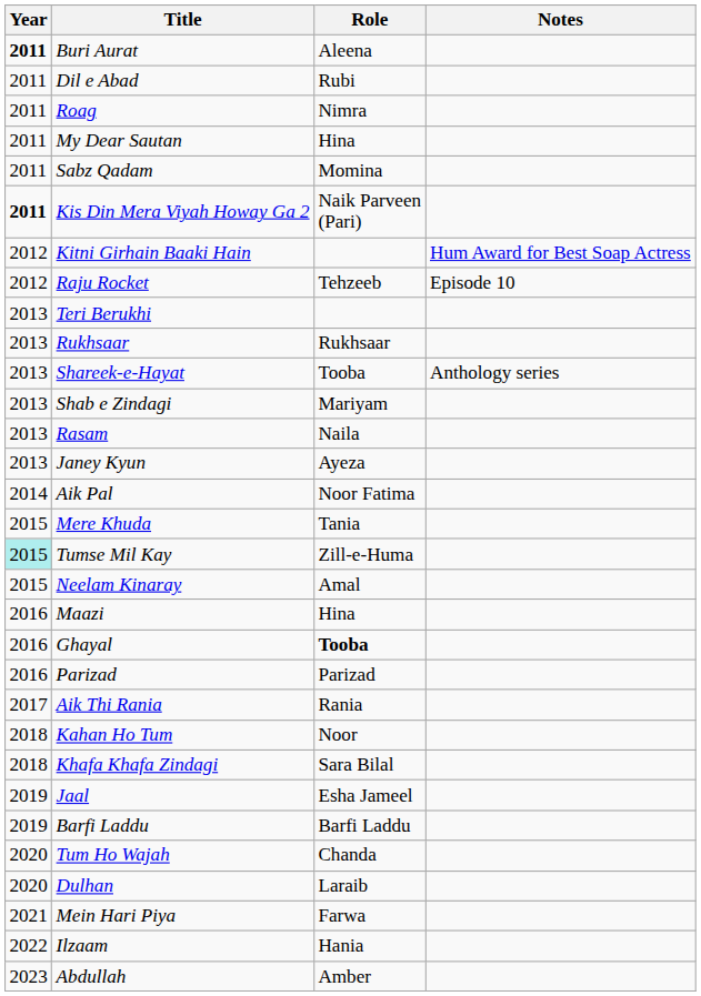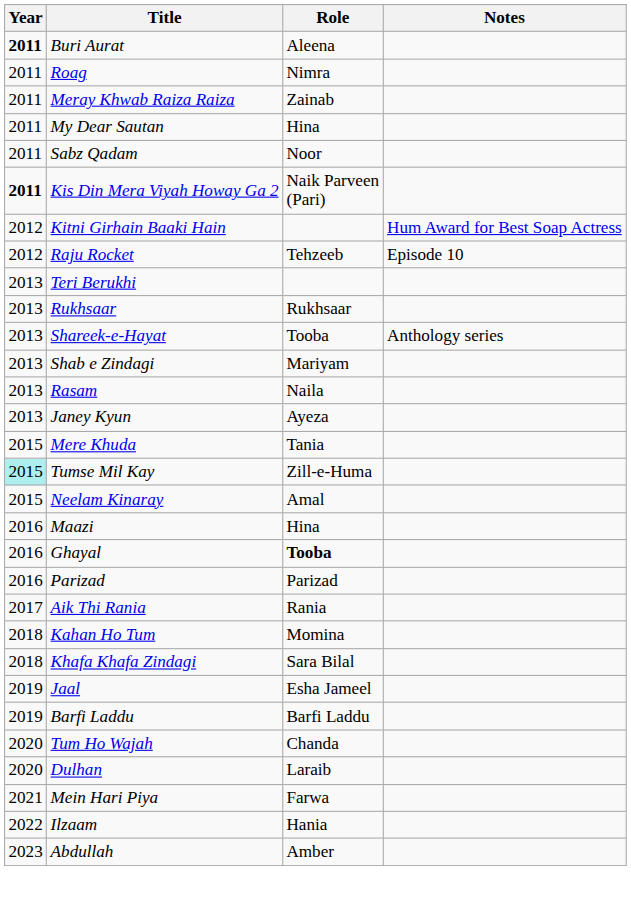 <table class="wikitable">
 <tr>
 <th>Year</th>
 <th>Title</th>
 <th>Role</th>
 <th>Notes</th>
 </tr>
 <tr>
 <td><strong>2011</strong></td>
 <td><em>Buri Aurat</em></td>
 <td>Aleena</td>
 <td></td>
 </tr>
 <tr>
 <td>2011</td>
-<td><em>Dil e Abad</em></td>
-<td>Rubi</td>
-<td></td>
+<td><em><a href='#'>Roag</a></em></td>
+<td>Nimra</td>
+<td><br></td>
 </tr>
 <tr>
 <td>2011</td>
-<td><em><a href='#'>Roag</a></em></td>
-<td>Nimra</td>
-<td><br></td>
+<td><em><a href='#'>Meray Khwab Raiza Raiza</a></em></td>
+<td>Zainab</td>
+<td></td>
 </tr>
 <tr>
 <td>2011</td>
 <td><em>My Dear Sautan</em></td>
 <td>Hina</td>
 <td></td>
 </tr>
 <tr>
 <td>2011</td>
 <td><em>Sabz Qadam </em></td>
-<td>Momina</td>
+<td>Noor</td>
 <td></td>
 </tr>
 <tr>
 <td><strong>2011</strong></td>
 <td><em><a href='#'>Kis Din Mera Viyah Howay Ga 2</a></em></td>
 <td>Naik Parveen<br>(Pari)</td>
 <td></td>
 </tr>
 <tr>
 <td>2012</td>
 <td><em><a href='#'>Kitni Girhain Baaki Hain</a></em></td>
 <td></td>
 <td><a href='#'>Hum Award for Best Soap Actress</a></td>
 </tr>
 <tr>
 <td>2012</td>
 <td><em><a href='#'>Raju Rocket</a></em></td>
 <td>Tehzeeb</td>
 <td>Episode 10</td>
 </tr>
 <tr>
 <td>2013</td>
 <td><em><a href='#'>Teri Berukhi</a></em></td>
 <td></td>
 <td></td>
 </tr>
 <tr>
 <td>2013</td>
 <td><em><a href='#'>Rukhsaar</a></em></td>
 <td>Rukhsaar</td>
 <td></td>
 </tr>
 <tr>
 <td>2013</td>
 <td><em><a href='#'>Shareek-e-Hayat</a></em></td>
 <td>Tooba</td>
 <td>Anthology series</td>
 </tr>
 <tr>
 <td>2013</td>
 <td><em>Shab e Zindagi  </em></td>
 <td>Mariyam</td>
 <td></td>
 </tr>
 <tr>
 <td>2013</td>
 <td><em><a href='#'>Rasam</a></em></td>
 <td>Naila</td>
 <td></td>
 </tr>
 <tr>
 <td>2013</td>
 <td><em>Janey Kyun </em></td>
 <td>Ayeza</td>
 <td></td>
 </tr>
 <tr>
-<td>2014</td>
-<td><em>Aik Pal</em></td>
-<td>Noor Fatima</td>
-<td></td>
-</tr>
-<tr>
 <td>2015</td>
 <td><em><a href='#'>Mere Khuda</a></em></td>
 <td>Tania</td>
 <td></td>
 </tr>
 <tr>
 <td style="background: paleturquoise;">2015</td>
 <td><em>Tumse Mil Kay</em></td>
 <td>Zill-e-Huma</td>
 <td></td>
 </tr>
 <tr>
 <td>2015</td>
 <td><em><a href='#'>Neelam Kinaray</a></em></td>
 <td>Amal</td>
 <td></td>
 </tr>
 <tr>
 <td>2016</td>
 <td><em>Maazi</em></td>
 <td>Hina</td>
 <td></td>
 </tr>
 <tr>
 <td>2016</td>
 <td><em>Ghayal </em></td>
 <td><strong>Tooba</strong></td>
 <td></td>
 </tr>
 <tr>
 <td>2016</td>
 <td><em>Parizad </em></td>
 <td>Parizad</td>
 <td></td>
 </tr>
 <tr>
 <td>2017</td>
 <td><em><a href='#'>Aik Thi Rania</a></em></td>
 <td>Rania</td>
 <td></td>
 </tr>
 <tr>
 <td>2018</td>
 <td><em><a href='#'>Kahan Ho Tum</a> </em></td>
-<td>Noor</td>
+<td>Momina</td>
 <td></td>
 </tr>
 <tr>
 <td>2018</td>
 <td><em><a href='#'>Khafa Khafa Zindagi</a></em></td>
 <td>Sara Bilal</td>
 <td></td>
 </tr>
 <tr>
 <td>2019</td>
 <td><em><a href='#'>Jaal</a></em></td>
 <td>Esha Jameel</td>
 <td></td>
 </tr>
 <tr>
 <td>2019</td>
 <td><em>Barfi Laddu</em></td>
 <td>Barfi Laddu</td>
 <td></td>
 </tr>
 <tr>
 <td>2020</td>
 <td><em><a href='#'>Tum Ho Wajah</a></em></td>
 <td>Chanda</td>
 <td></td>
 </tr>
 <tr>
 <td>2020</td>
 <td><em><a href='#'>Dulhan</a></em></td>
 <td>Laraib</td>
 <td></td>
 </tr>
 <tr>
 <td>2021</td>
 <td><em>Mein Hari Piya</em></td>
 <td>Farwa</td>
 <td></td>
 </tr>
 <tr>
 <td>2022</td>
 <td><em>Ilzaam</em></td>
 <td>Hania</td>
 <td></td>
 </tr>
 <tr>
 <td>2023</td>
 <td><em>Abdullah</em></td>
 <td>Amber</td>
 <td></td>
 </tr>
 <tr>
 </tr>
 </table>
